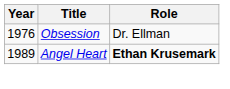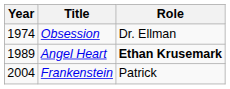 <table class="wikitable">
 <tr>
 <th>Year</th>
 <th>Title</th>
 <th>Role</th>
 </tr>
 <tr>
-<td>1976</td>
+<td>1974</td>
 <td><em><a href='#'>Obsession</a></em></td>
 <td>Dr. Ellman</td>
 </tr>
 <tr>
 <td>1989</td>
 <td><em><a href='#'>Angel Heart</a></em></td>
 <td><strong>Ethan Krusemark</strong></td>
 </tr>
+<tr>
+<td>2004</td>
+<td><em><a href='#'>Frankenstein</a></em></td>
+<td>Patrick</td>
+</tr>
 </table>
